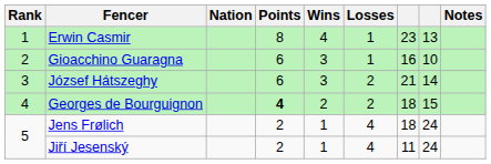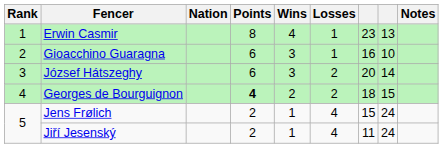 <table class="wikitable sortable" style="text-align: center;">
 <tr>
 <th>Rank</th>
 <th>Fencer</th>
 <th>Nation</th>
 <th>Points</th>
 <th>Wins</th>
 <th>Losses</th>
 <th></th>
 <th></th>
 <th>Notes</th>
 </tr>
 <tr style="background:#bbf3bb;">
 <td>1</td>
 <td align=left><a href='#'>Erwin Casmir</a></td>
 <td align=left></td>
 <td>8</td>
 <td>4</td>
 <td>1</td>
 <td>23</td>
 <td>13</td>
 <td></td>
 </tr>
 <tr style="background:#bbf3bb;">
 <td>2</td>
 <td align=left><a href='#'>Gioacchino Guaragna</a></td>
 <td align=left></td>
 <td>6</td>
 <td>3</td>
 <td>1</td>
 <td>16</td>
 <td>10</td>
 <td></td>
 </tr>
 <tr style="background:#bbf3bb;">
 <td>3</td>
 <td align=left><a href='#'>József Hátszeghy</a></td>
 <td align=left></td>
 <td>6</td>
 <td>3</td>
 <td>2</td>
-<td>21</td>
+<td>20</td>
 <td>14</td>
 <td></td>
 </tr>
 <tr style="background:#bbf3bb;">
 <td>4</td>
 <td align=left><a href='#'>Georges de Bourguignon</a></td>
 <td align=left></td>
 <td><strong>4</strong></td>
 <td>2</td>
 <td>2</td>
 <td>18</td>
 <td>15</td>
 <td></td>
 </tr>
 <tr>
 <td rowspan=2>5</td>
 <td align=left><a href='#'>Jens Frølich</a></td>
 <td align=left></td>
 <td>2</td>
 <td>1</td>
 <td>4</td>
-<td>18</td>
+<td>15</td>
 <td>24</td>
 <td></td>
 </tr>
 <tr>
 <td align=left><a href='#'>Jiří Jesenský</a></td>
 <td align=left></td>
 <td>2</td>
 <td>1</td>
 <td>4</td>
 <td>11</td>
 <td>24</td>
 <td></td>
 </tr>
 </table>
